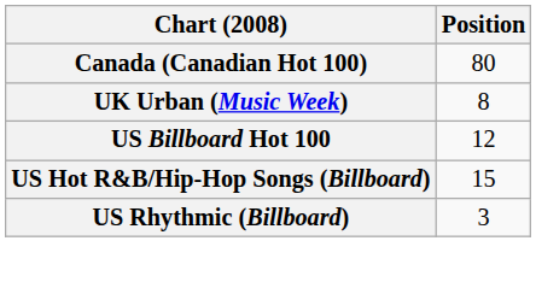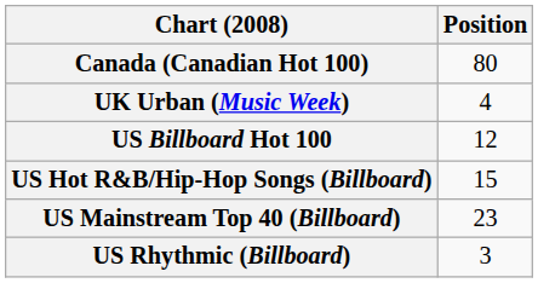 <table class="wikitable sortable plainrowheaders" style="text-align:center">
 <tr>
 <th scope="col">Chart (2008)</th>
 <th scope="col">Position</th>
 </tr>
 <tr>
 <th scope="row">Canada (Canadian Hot 100)</th>
 <td>80</td>
 </tr>
 <tr>
 <th scope="row">UK Urban (<em><a href='#'>Music Week</a></em>)</th>
-<td>8</td>
+<td>4</td>
 </tr>
 <tr>
 <th scope="row">US <em>Billboard</em> Hot 100</th>
 <td>12</td>
 </tr>
 <tr>
 <th scope="row">US Hot R&B/Hip-Hop Songs (<em>Billboard</em>)</th>
 <td>15</td>
 </tr>
 <tr>
+<th scope="row">US Mainstream Top 40 (<em>Billboard</em>)</th>
+<td>23</td>
+</tr>
+<tr>
 <th scope="row">US Rhythmic (<em>Billboard</em>)</th>
 <td>3</td>
 </tr>
 </table>
